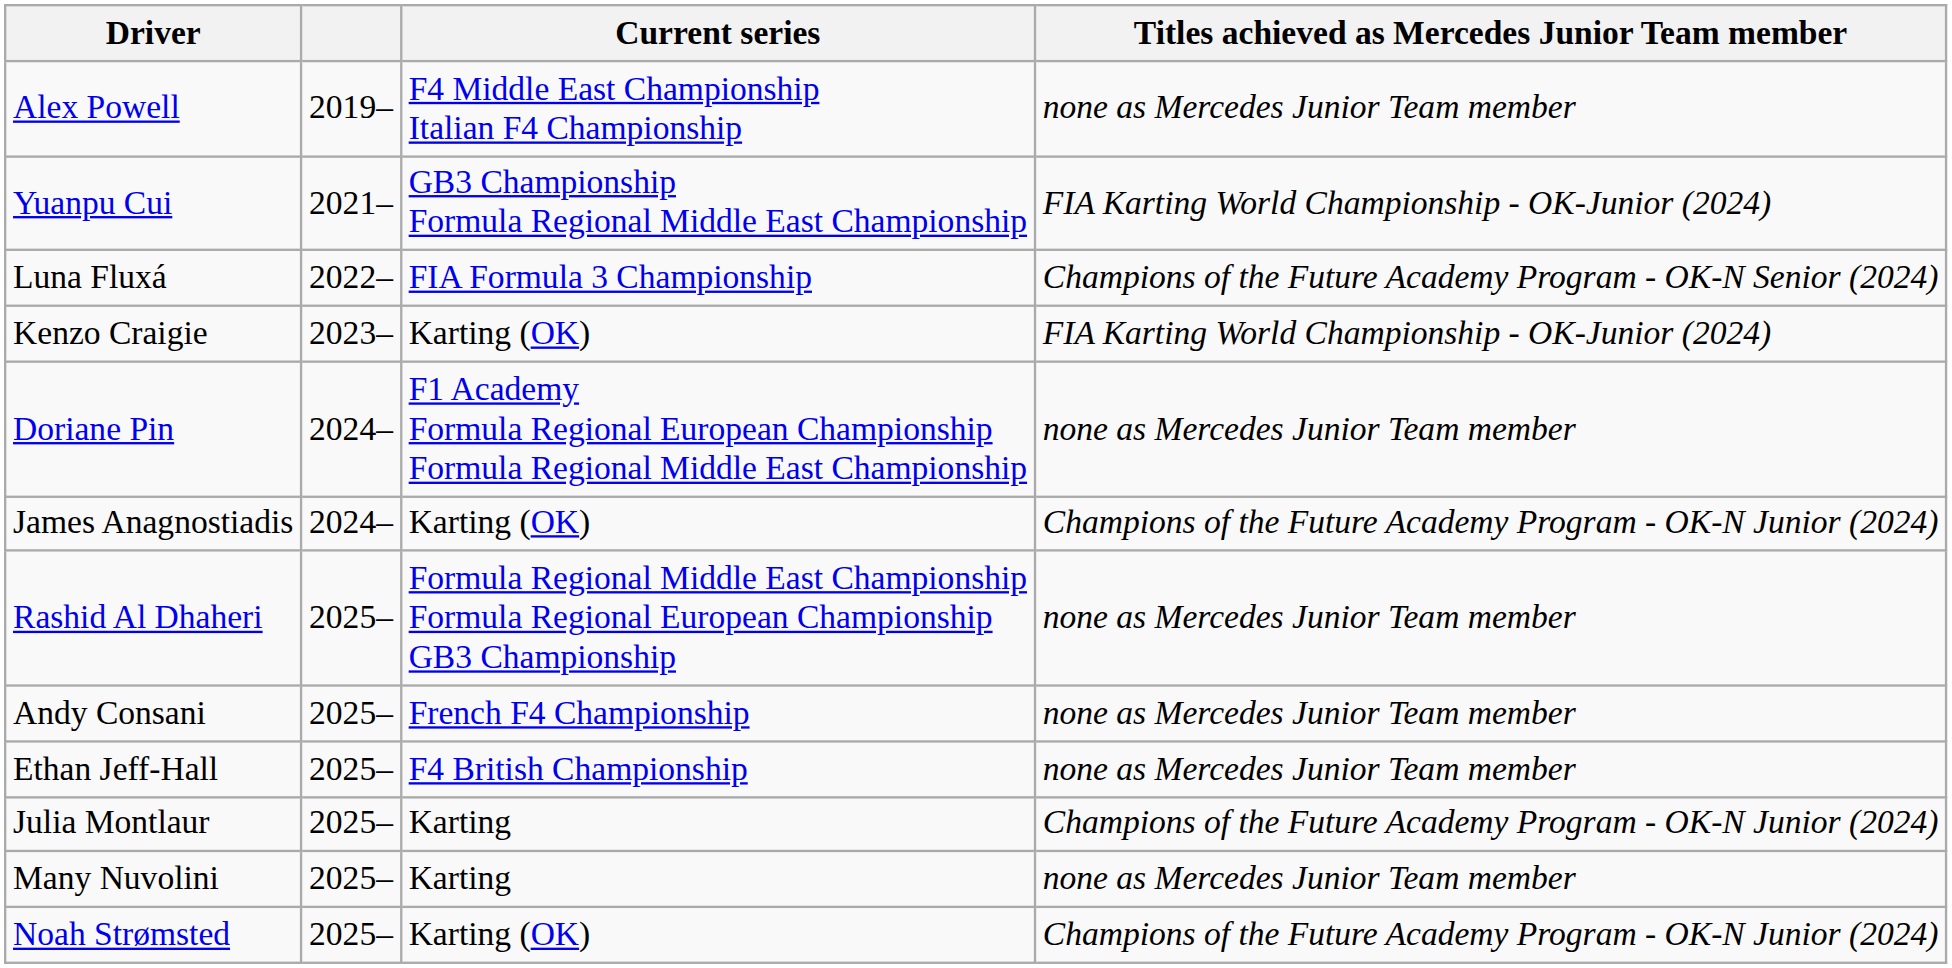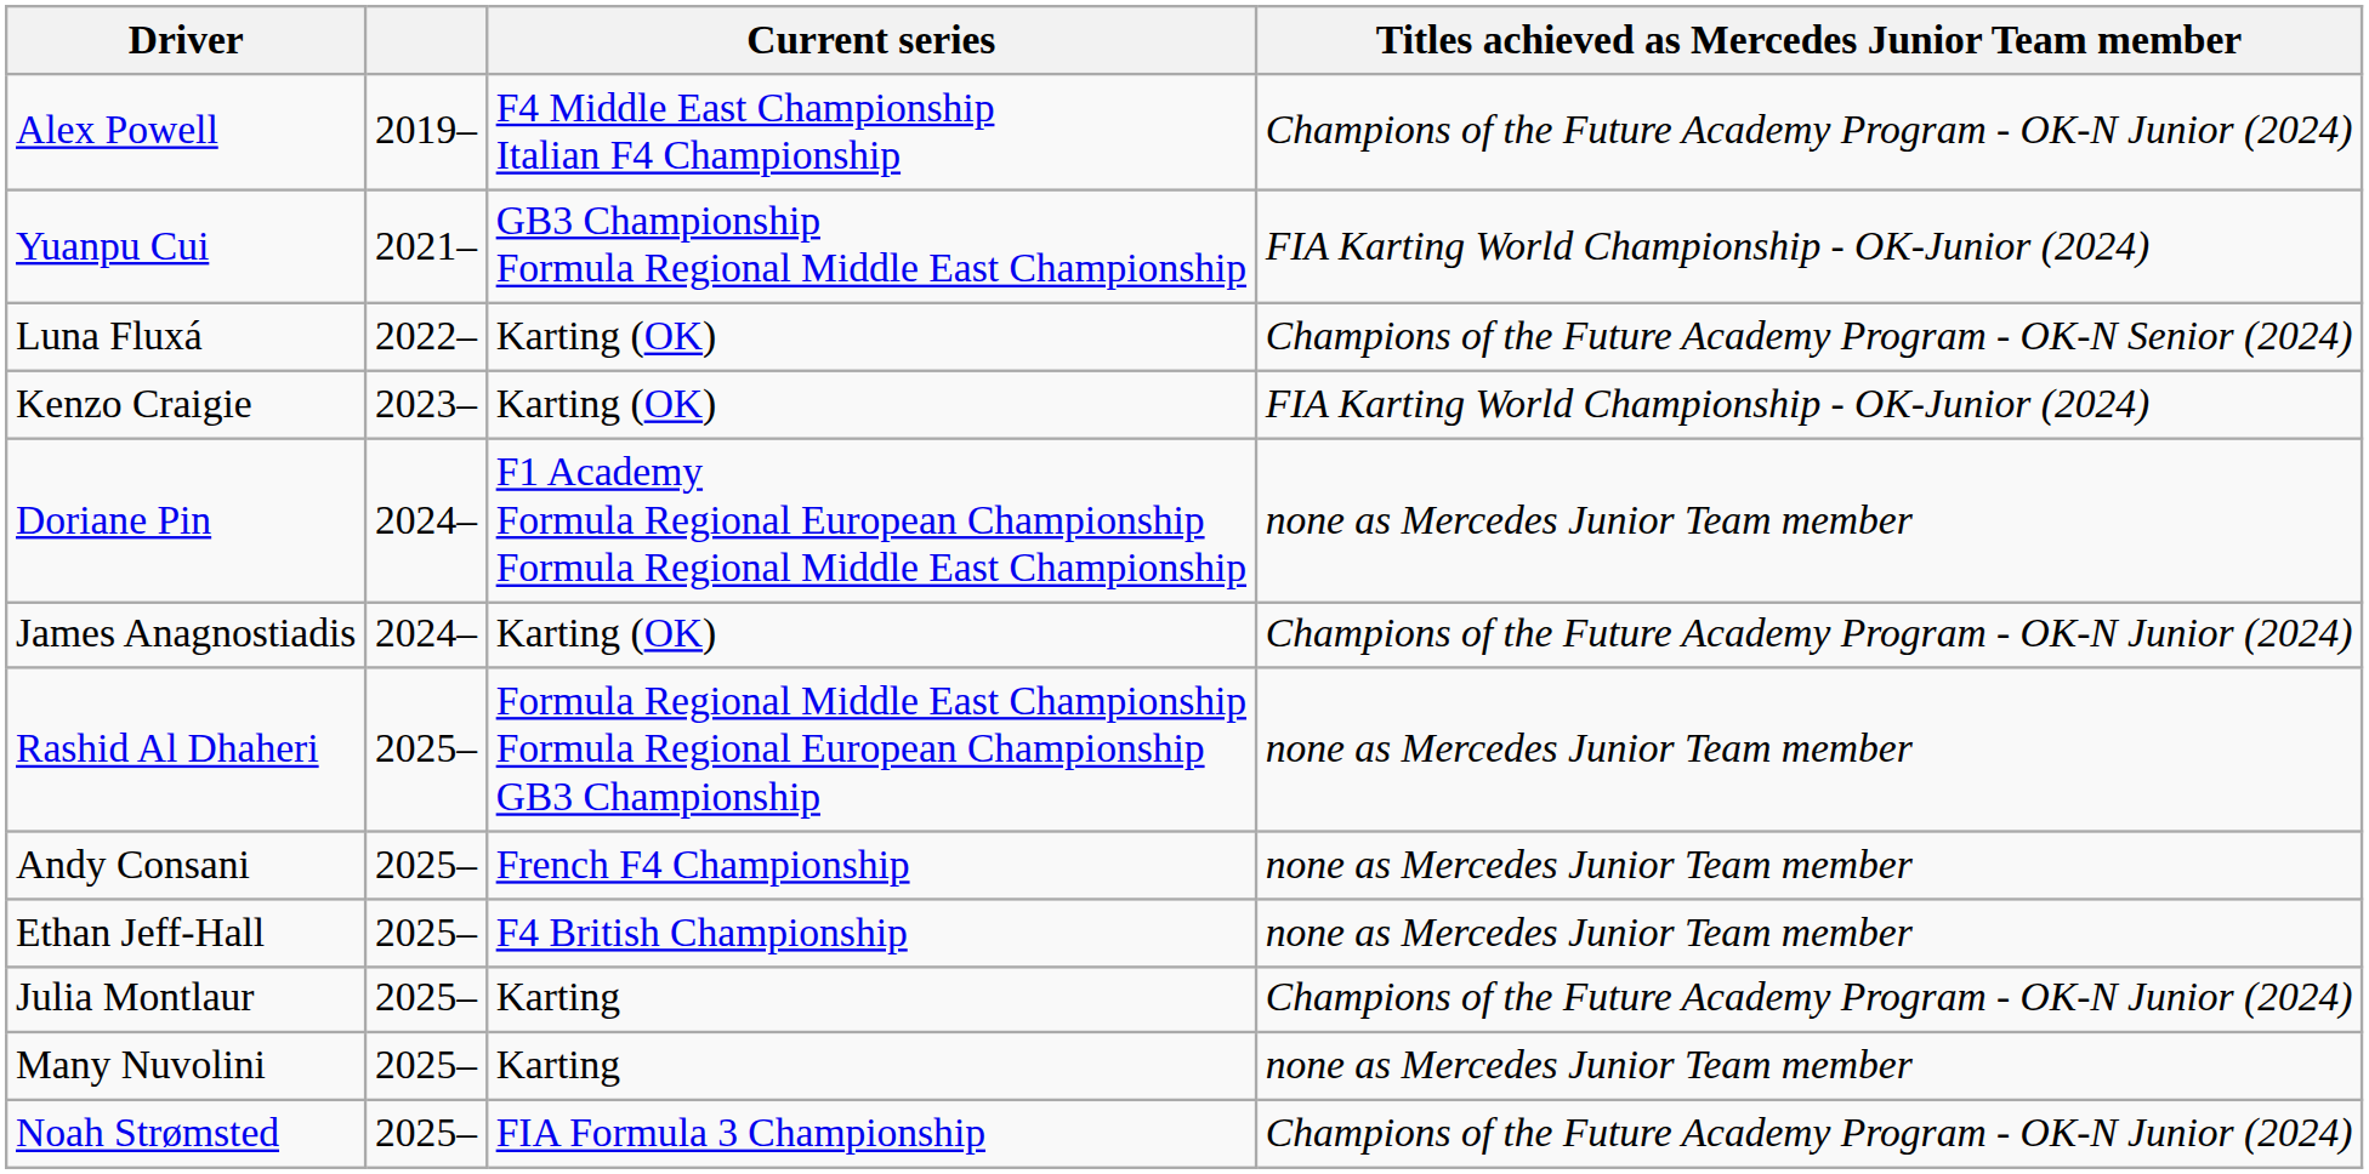 <table class="wikitable sortable" style="font-size: 90%;">
 <tr>
 <th>Driver</th>
 <th></th>
 <th>Current series</th>
 <th>Titles achieved as Mercedes Junior Team member</th>
 </tr>
 <tr>
 <td> <a href='#'>Alex Powell</a></td>
 <td align="center">2019–</td>
 <td><a href='#'>F4 Middle East Championship</a><br><a href='#'>Italian F4 Championship</a></td>
-<td><em>none as Mercedes Junior Team member</em></td>
+<td><em>Champions of the Future Academy Program - OK-N Junior (2024)</em></td>
 </tr>
 <tr>
 <td> <a href='#'>Yuanpu Cui</a></td>
 <td align="center">2021–</td>
 <td><a href='#'>GB3 Championship</a><br><a href='#'>Formula Regional Middle East Championship</a></td>
 <td><em>FIA Karting World Championship - OK-Junior (2024)</em></td>
 </tr>
 <tr>
 <td> Luna Fluxá</td>
 <td align="center">2022–</td>
-<td><a href='#'>FIA Formula 3 Championship</a></td>
+<td>Karting (<a href='#'>OK</a>)</td>
 <td><em>Champions of the Future Academy Program - OK-N Senior (2024)</em></td>
 </tr>
 <tr>
 <td> Kenzo Craigie</td>
 <td align="center">2023–</td>
 <td>Karting (<a href='#'>OK</a>)</td>
 <td><em>FIA Karting World Championship - OK-Junior (2024)</em></td>
 </tr>
 <tr>
 <td> <a href='#'>Doriane Pin</a></td>
 <td align="center">2024–</td>
 <td><a href='#'>F1 Academy</a><br><a href='#'>Formula Regional European Championship</a><br><a href='#'>Formula Regional Middle East Championship</a></td>
 <td><em>none as Mercedes Junior Team member</em></td>
 </tr>
 <tr>
 <td> James Anagnostiadis</td>
 <td align="center">2024–</td>
 <td>Karting (<a href='#'>OK</a>)</td>
 <td><em>Champions of the Future Academy Program - OK-N Junior (2024)</em></td>
 </tr>
 <tr>
 <td> <a href='#'>Rashid Al Dhaheri</a></td>
 <td align=center>2025–</td>
 <td><a href='#'>Formula Regional Middle East Championship</a><br><a href='#'>Formula Regional European Championship</a><br><a href='#'>GB3 Championship</a></td>
 <td><em>none as Mercedes Junior Team member</em></td>
 </tr>
 <tr>
 <td> Andy Consani</td>
 <td align=center>2025–</td>
 <td><a href='#'>French F4 Championship</a></td>
 <td><em>none as Mercedes Junior Team member</em></td>
 </tr>
 <tr>
 <td> Ethan Jeff-Hall</td>
 <td align=center>2025–</td>
 <td><a href='#'>F4 British Championship</a></td>
 <td><em>none as Mercedes Junior Team member</em></td>
 </tr>
 <tr>
 <td> Julia Montlaur</td>
 <td align=center>2025–</td>
 <td>Karting</td>
 <td><em>Champions of the Future Academy Program - OK-N Junior (2024)</em></td>
 </tr>
 <tr>
 <td> Many Nuvolini</td>
 <td align=center>2025–</td>
 <td>Karting</td>
 <td><em>none as Mercedes Junior Team member</em></td>
 </tr>
 <tr>
 <td> <a href='#'>Noah Strømsted</a></td>
 <td align=center>2025–</td>
-<td>Karting (<a href='#'>OK</a>)</td>
+<td><a href='#'>FIA Formula 3 Championship</a></td>
 <td><em>Champions of the Future Academy Program - OK-N Junior (2024)</em></td>
 </tr>
 </table>
